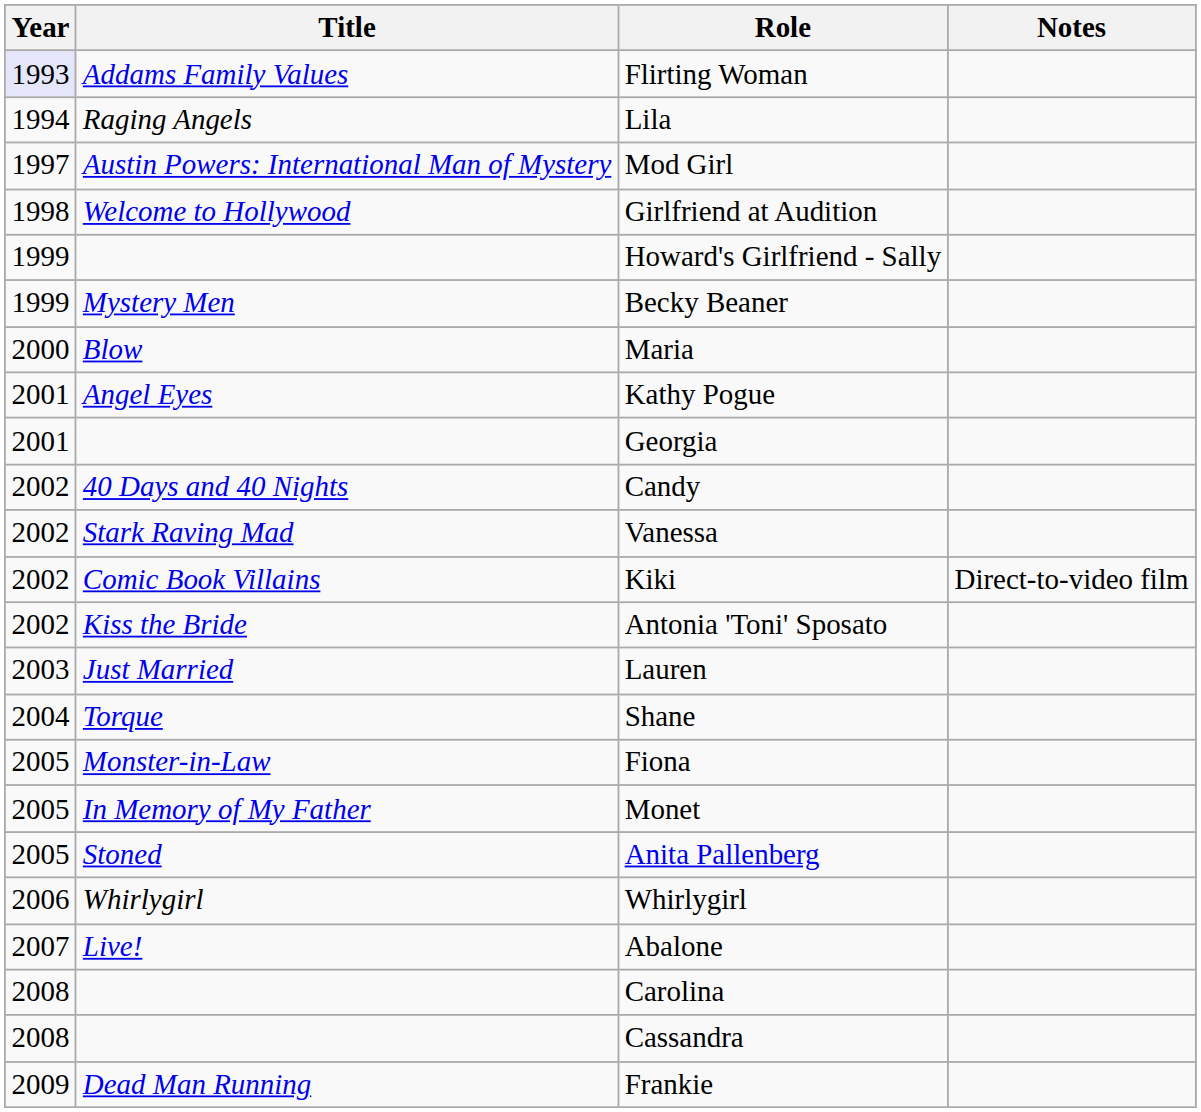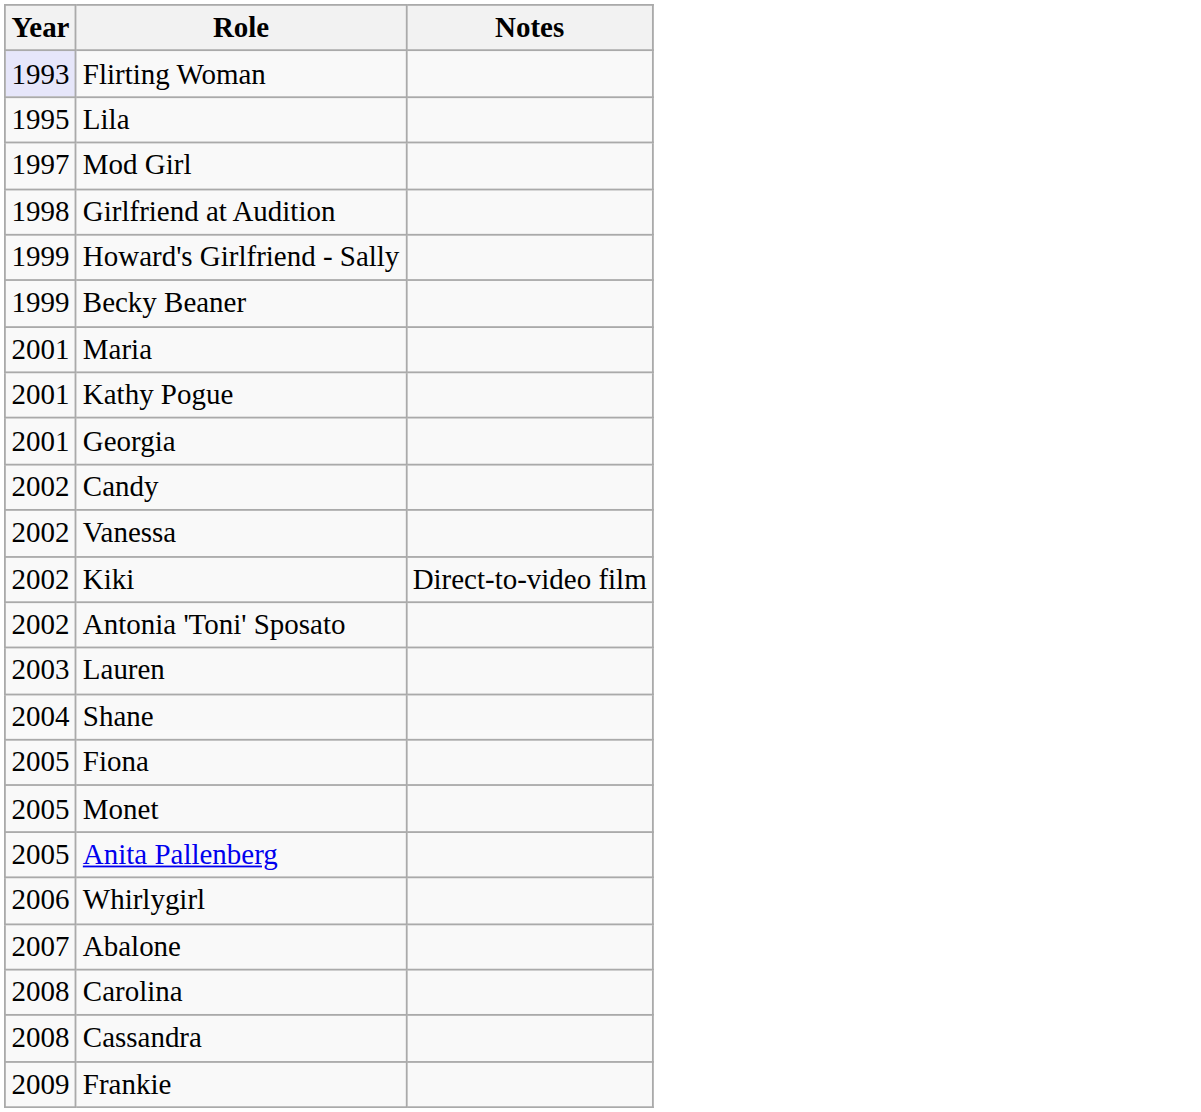 <table class="wikitable sortable">
 <tr>
 <th>Year</th>
-<th>Title</th>
 <th>Role</th>
 <th class="unsortable">Notes</th>
 </tr>
 <tr>
 <td style="background: lavender;">1993</td>
-<td><em><a href='#'>Addams Family Values</a></em></td>
 <td>Flirting Woman</td>
 <td></td>
 </tr>
 <tr>
-<td>1994</td>
-<td><em>Raging Angels</em></td>
+<td>1995</td>
 <td>Lila</td>
 <td></td>
 </tr>
 <tr>
 <td>1997</td>
-<td><em><a href='#'>Austin Powers: International Man of Mystery</a></em></td>
 <td>Mod Girl</td>
 <td></td>
 </tr>
 <tr>
 <td>1998</td>
-<td><em><a href='#'>Welcome to Hollywood</a></em></td>
 <td>Girlfriend at Audition</td>
 <td></td>
 </tr>
 <tr>
 <td>1999</td>
-<td><em></em></td>
 <td>Howard's Girlfriend - Sally</td>
 <td></td>
 </tr>
 <tr>
 <td>1999</td>
-<td><em><a href='#'>Mystery Men</a></em></td>
 <td>Becky Beaner</td>
 <td></td>
 </tr>
 <tr>
-<td>2000</td>
-<td><em><a href='#'>Blow</a></em></td>
+<td>2001</td>
 <td>Maria</td>
 <td></td>
 </tr>
 <tr>
 <td>2001</td>
-<td><em><a href='#'>Angel Eyes</a></em></td>
 <td>Kathy Pogue</td>
 <td></td>
 </tr>
 <tr>
 <td>2001</td>
-<td><em></em></td>
 <td>Georgia</td>
 <td></td>
 </tr>
 <tr>
 <td>2002</td>
-<td><em><a href='#'>40 Days and 40 Nights</a></em></td>
 <td>Candy</td>
 <td></td>
 </tr>
 <tr>
 <td>2002</td>
-<td><em><a href='#'>Stark Raving Mad</a></em></td>
 <td>Vanessa</td>
 <td></td>
 </tr>
 <tr>
 <td>2002</td>
-<td><em><a href='#'>Comic Book Villains</a></em></td>
 <td>Kiki</td>
 <td>Direct-to-video film</td>
 </tr>
 <tr>
 <td>2002</td>
-<td><em><a href='#'>Kiss the Bride</a></em></td>
 <td>Antonia 'Toni' Sposato</td>
 <td></td>
 </tr>
 <tr>
 <td>2003</td>
-<td><em><a href='#'>Just Married</a></em></td>
 <td>Lauren</td>
 <td></td>
 </tr>
 <tr>
 <td>2004</td>
-<td><em><a href='#'>Torque</a></em></td>
 <td>Shane</td>
 <td></td>
 </tr>
 <tr>
 <td>2005</td>
-<td><em><a href='#'>Monster-in-Law</a></em></td>
 <td>Fiona</td>
 <td></td>
 </tr>
 <tr>
 <td>2005</td>
-<td><em><a href='#'>In Memory of My Father</a></em></td>
 <td>Monet</td>
 <td></td>
 </tr>
 <tr>
 <td>2005</td>
-<td><em><a href='#'>Stoned</a></em></td>
 <td><a href='#'>Anita Pallenberg</a></td>
 <td></td>
 </tr>
 <tr>
 <td>2006</td>
-<td><em>Whirlygirl</em></td>
 <td>Whirlygirl</td>
 <td></td>
 </tr>
 <tr>
 <td>2007</td>
-<td><em><a href='#'>Live!</a></em></td>
 <td>Abalone</td>
 <td></td>
 </tr>
 <tr>
 <td>2008</td>
-<td><em></em></td>
 <td>Carolina</td>
 <td></td>
 </tr>
 <tr>
 <td>2008</td>
-<td><em></em></td>
 <td>Cassandra</td>
 <td></td>
 </tr>
 <tr>
 <td>2009</td>
-<td><em><a href='#'>Dead Man Running</a></em></td>
 <td>Frankie</td>
 <td></td>
 </tr>
 </table>
